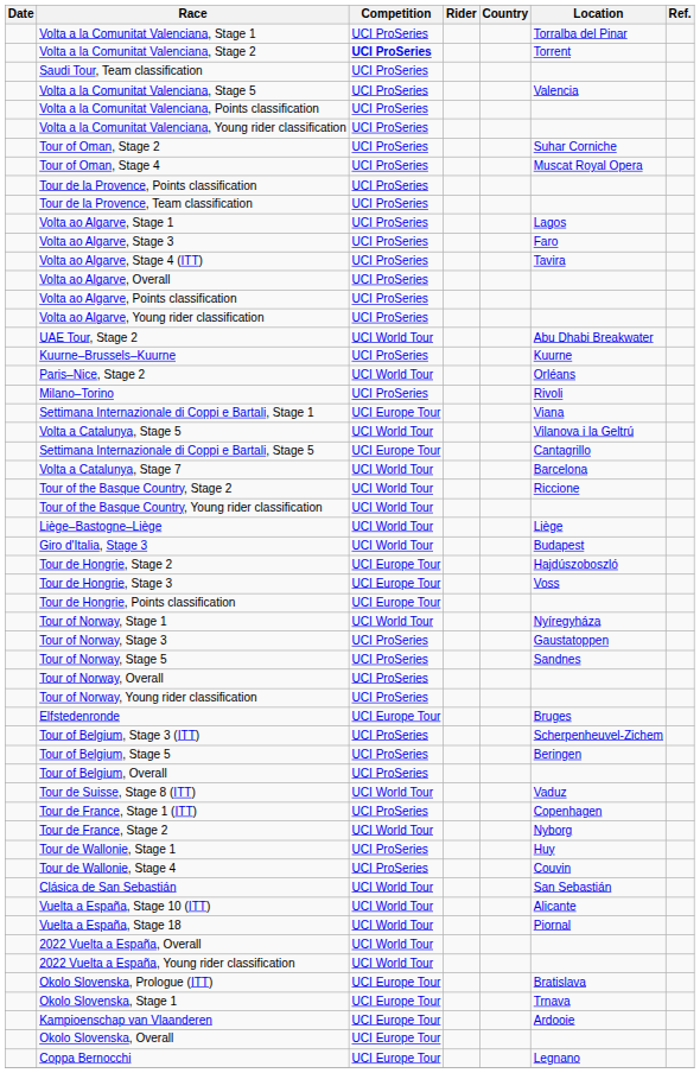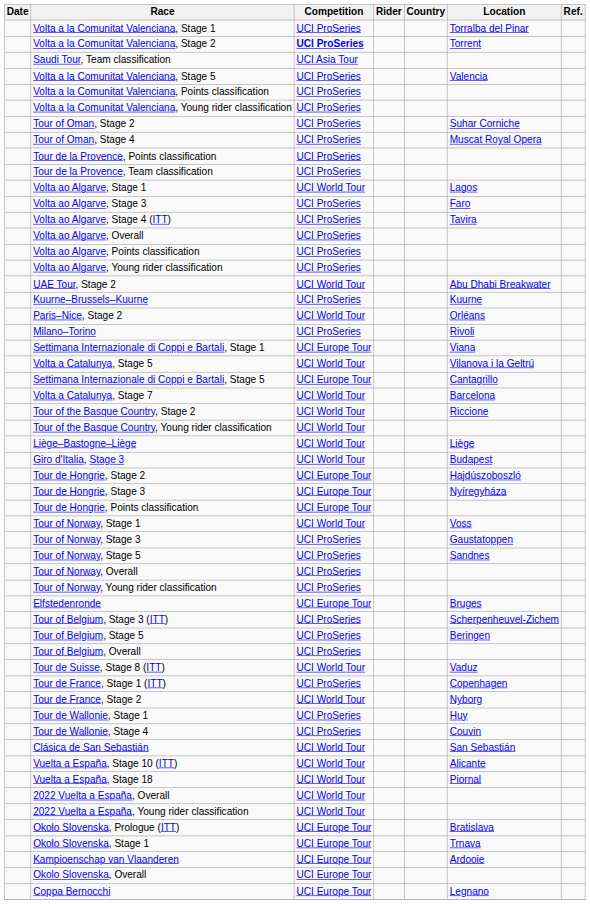 <table class="wikitable sortable">
 <tr>
 <th>Date</th>
 <th>Race</th>
 <th>Competition</th>
 <th>Rider</th>
 <th>Country</th>
 <th>Location</th>
 <th class="unsortable">Ref.</th>
 </tr>
 <tr>
 <td></td>
 <td><a href='#'>Volta a la Comunitat Valenciana</a>, Stage 1</td>
 <td><a href='#'>UCI ProSeries</a></td>
 <td></td>
 <td></td>
 <td><a href='#'>Torralba del Pinar</a></td>
 <td align="center"></td>
 </tr>
 <tr>
 <td></td>
 <td><a href='#'>Volta a la Comunitat Valenciana</a>, Stage 2</td>
 <td><strong><a href='#'>UCI ProSeries</a></strong></td>
 <td></td>
 <td></td>
 <td><a href='#'>Torrent</a></td>
 <td align="center"></td>
 </tr>
 <tr>
 <td></td>
 <td><a href='#'>Saudi Tour</a>, Team classification</td>
-<td><a href='#'>UCI ProSeries</a></td>
+<td><a href='#'>UCI Asia Tour</a></td>
 <td align="center"></td>
 <td></td>
 <td></td>
 <td align="center"></td>
 </tr>
 <tr>
 <td></td>
 <td><a href='#'>Volta a la Comunitat Valenciana</a>, Stage 5</td>
 <td><a href='#'>UCI ProSeries</a></td>
 <td></td>
 <td></td>
 <td><a href='#'>Valencia</a></td>
 <td align="center"></td>
 </tr>
 <tr>
 <td></td>
 <td><a href='#'>Volta a la Comunitat Valenciana</a>, Points classification</td>
 <td><a href='#'>UCI ProSeries</a></td>
 <td></td>
 <td></td>
 <td></td>
 <td align="center"></td>
 </tr>
 <tr>
 <td></td>
 <td><a href='#'>Volta a la Comunitat Valenciana</a>, Young rider classification</td>
 <td><a href='#'>UCI ProSeries</a></td>
 <td></td>
 <td></td>
 <td></td>
 <td align="center"></td>
 </tr>
 <tr>
 <td></td>
 <td><a href='#'>Tour of Oman</a>, Stage 2</td>
 <td><a href='#'>UCI ProSeries</a></td>
 <td></td>
 <td></td>
 <td><a href='#'>Suhar Corniche</a></td>
 <td align="center"></td>
 </tr>
 <tr>
 <td></td>
 <td><a href='#'>Tour of Oman</a>, Stage 4</td>
 <td><a href='#'>UCI ProSeries</a></td>
 <td></td>
 <td></td>
 <td><a href='#'>Muscat Royal Opera</a></td>
 <td align="center"></td>
 </tr>
 <tr>
 <td></td>
 <td><a href='#'>Tour de la Provence</a>, Points classification</td>
 <td><a href='#'>UCI ProSeries</a></td>
 <td></td>
 <td></td>
 <td></td>
 <td align="center"></td>
 </tr>
 <tr>
 <td></td>
 <td><a href='#'>Tour de la Provence</a>, Team classification</td>
 <td><a href='#'>UCI ProSeries</a></td>
 <td align="center"></td>
 <td></td>
 <td></td>
 <td align="center"></td>
 </tr>
 <tr>
 <td></td>
 <td><a href='#'>Volta ao Algarve</a>, Stage 1</td>
-<td><a href='#'>UCI ProSeries</a></td>
+<td><a href='#'>UCI World Tour</a></td>
 <td></td>
 <td></td>
 <td><a href='#'>Lagos</a></td>
 <td align="center"></td>
 </tr>
 <tr>
 <td></td>
 <td><a href='#'>Volta ao Algarve</a>, Stage 3</td>
 <td><a href='#'>UCI ProSeries</a></td>
 <td></td>
 <td></td>
 <td><a href='#'>Faro</a></td>
 <td align="center"></td>
 </tr>
 <tr>
 <td></td>
 <td><a href='#'>Volta ao Algarve</a>, Stage 4 (<a href='#'>ITT</a>)</td>
 <td><a href='#'>UCI ProSeries</a></td>
 <td></td>
 <td></td>
 <td><a href='#'>Tavira</a></td>
 <td align="center"></td>
 </tr>
 <tr>
 <td></td>
 <td><a href='#'>Volta ao Algarve</a>, Overall</td>
 <td><a href='#'>UCI ProSeries</a></td>
 <td></td>
 <td></td>
 <td></td>
 <td align="center"></td>
 </tr>
 <tr>
 <td></td>
 <td><a href='#'>Volta ao Algarve</a>, Points classification</td>
 <td><a href='#'>UCI ProSeries</a></td>
 <td></td>
 <td></td>
 <td></td>
 <td align="center"></td>
 </tr>
 <tr>
 <td></td>
 <td><a href='#'>Volta ao Algarve</a>, Young rider classification</td>
 <td><a href='#'>UCI ProSeries</a></td>
 <td></td>
 <td></td>
 <td></td>
 <td align="center"></td>
 </tr>
 <tr>
 <td></td>
 <td><a href='#'>UAE Tour</a>, Stage 2</td>
 <td><a href='#'>UCI World Tour</a></td>
 <td></td>
 <td></td>
 <td><a href='#'>Abu Dhabi Breakwater</a></td>
 <td align="center"></td>
 </tr>
 <tr>
 <td></td>
 <td><a href='#'>Kuurne–Brussels–Kuurne</a></td>
 <td><a href='#'>UCI ProSeries</a></td>
 <td></td>
 <td></td>
 <td><a href='#'>Kuurne</a></td>
 <td align="center"></td>
 </tr>
 <tr>
 <td></td>
 <td><a href='#'>Paris–Nice</a>, Stage 2</td>
 <td><a href='#'>UCI World Tour</a></td>
 <td></td>
 <td></td>
 <td><a href='#'>Orléans</a></td>
 <td align="center"></td>
 </tr>
 <tr>
 <td></td>
 <td><a href='#'>Milano–Torino</a></td>
 <td><a href='#'>UCI ProSeries</a></td>
 <td></td>
 <td></td>
 <td><a href='#'>Rivoli</a></td>
 <td align="center"></td>
 </tr>
 <tr>
 <td></td>
 <td><a href='#'>Settimana Internazionale di Coppi e Bartali</a>, Stage 1</td>
 <td><a href='#'>UCI Europe Tour</a></td>
 <td></td>
 <td></td>
 <td><a href='#'>Viana</a></td>
 <td align="center"></td>
 </tr>
 <tr>
 <td></td>
 <td><a href='#'>Volta a Catalunya</a>, Stage 5</td>
 <td><a href='#'>UCI World Tour</a></td>
 <td></td>
 <td></td>
 <td><a href='#'>Vilanova i la Geltrú</a></td>
 <td align="center"></td>
 </tr>
 <tr>
 <td></td>
 <td><a href='#'>Settimana Internazionale di Coppi e Bartali</a>, Stage 5</td>
 <td><a href='#'>UCI Europe Tour</a></td>
 <td></td>
 <td></td>
 <td><a href='#'>Cantagrillo</a></td>
 <td align="center"></td>
 </tr>
 <tr>
 <td></td>
 <td><a href='#'>Volta a Catalunya</a>, Stage 7</td>
 <td><a href='#'>UCI World Tour</a></td>
 <td></td>
 <td></td>
 <td><a href='#'>Barcelona</a></td>
 <td align="center"></td>
 </tr>
 <tr>
 <td></td>
 <td><a href='#'>Tour of the Basque Country</a>, Stage 2</td>
 <td><a href='#'>UCI World Tour</a></td>
 <td></td>
 <td></td>
 <td><a href='#'>Riccione</a></td>
 <td align="center"></td>
 </tr>
 <tr>
 <td></td>
 <td><a href='#'>Tour of the Basque Country</a>, Young rider classification</td>
 <td><a href='#'>UCI World Tour</a></td>
 <td></td>
 <td></td>
 <td></td>
 <td align="center"></td>
 </tr>
 <tr>
 <td></td>
 <td><a href='#'>Liège–Bastogne–Liège</a></td>
 <td><a href='#'>UCI World Tour</a></td>
 <td></td>
 <td></td>
 <td><a href='#'>Liège</a></td>
 <td align="center"></td>
 </tr>
 <tr>
 <td></td>
 <td><a href='#'>Giro d'Italia</a>, <a href='#'>Stage 3</a></td>
 <td><a href='#'>UCI World Tour</a></td>
 <td></td>
 <td></td>
 <td><a href='#'>Budapest</a></td>
 <td align="center"></td>
 </tr>
 <tr>
 <td></td>
 <td><a href='#'>Tour de Hongrie</a>, Stage 2</td>
 <td><a href='#'>UCI Europe Tour</a></td>
 <td></td>
 <td></td>
 <td><a href='#'>Hajdúszoboszló</a></td>
 <td align="center"></td>
 </tr>
 <tr>
 <td></td>
 <td><a href='#'>Tour de Hongrie</a>, Stage 3</td>
 <td><a href='#'>UCI Europe Tour</a></td>
 <td></td>
 <td></td>
-<td><a href='#'>Voss</a></td>
+<td><a href='#'>Nyíregyháza</a></td>
 <td align="center"></td>
 </tr>
 <tr>
 <td></td>
 <td><a href='#'>Tour de Hongrie</a>, Points classification</td>
 <td><a href='#'>UCI Europe Tour</a></td>
 <td></td>
 <td></td>
 <td></td>
 <td align="center"></td>
 </tr>
 <tr>
 <td></td>
 <td><a href='#'>Tour of Norway</a>, Stage 1</td>
 <td><a href='#'>UCI World Tour</a></td>
 <td></td>
 <td></td>
-<td><a href='#'>Nyíregyháza</a></td>
+<td><a href='#'>Voss</a></td>
 <td align="center"></td>
 </tr>
 <tr>
 <td></td>
 <td><a href='#'>Tour of Norway</a>, Stage 3</td>
 <td><a href='#'>UCI ProSeries</a></td>
 <td></td>
 <td></td>
 <td><a href='#'>Gaustatoppen</a></td>
 <td align="center"></td>
 </tr>
 <tr>
 <td></td>
 <td><a href='#'>Tour of Norway</a>, Stage 5</td>
 <td><a href='#'>UCI ProSeries</a></td>
 <td></td>
 <td></td>
 <td><a href='#'>Sandnes</a></td>
 <td align="center"></td>
 </tr>
 <tr>
 <td></td>
 <td><a href='#'>Tour of Norway</a>, Overall</td>
 <td><a href='#'>UCI ProSeries</a></td>
 <td></td>
 <td></td>
 <td></td>
 <td align="center"></td>
 </tr>
 <tr>
 <td></td>
 <td><a href='#'>Tour of Norway</a>, Young rider classification</td>
 <td><a href='#'>UCI ProSeries</a></td>
 <td></td>
 <td></td>
 <td></td>
 <td align="center"></td>
 </tr>
 <tr>
 <td></td>
 <td><a href='#'>Elfstedenronde</a></td>
 <td><a href='#'>UCI Europe Tour</a></td>
 <td></td>
 <td></td>
 <td><a href='#'>Bruges</a></td>
 <td></td>
 </tr>
 <tr>
 <td></td>
 <td><a href='#'>Tour of Belgium</a>, Stage 3 (<a href='#'>ITT</a>)</td>
 <td><a href='#'>UCI ProSeries</a></td>
 <td></td>
 <td></td>
 <td><a href='#'>Scherpenheuvel-Zichem</a></td>
 <td></td>
 </tr>
 <tr>
 <td></td>
 <td><a href='#'>Tour of Belgium</a>, Stage 5</td>
 <td><a href='#'>UCI ProSeries</a></td>
 <td></td>
 <td></td>
 <td><a href='#'>Beringen</a></td>
 <td></td>
 </tr>
 <tr>
 <td></td>
 <td><a href='#'>Tour of Belgium</a>, Overall</td>
 <td><a href='#'>UCI ProSeries</a></td>
 <td></td>
 <td></td>
 <td></td>
 </tr>
 <tr>
 <td></td>
 <td><a href='#'>Tour de Suisse</a>, Stage 8 (<a href='#'>ITT</a>)</td>
 <td><a href='#'>UCI World Tour</a></td>
 <td></td>
 <td></td>
 <td><a href='#'>Vaduz</a></td>
 <td></td>
 </tr>
 <tr>
 <td></td>
 <td><a href='#'>Tour de France</a>, Stage 1 (<a href='#'>ITT</a>)</td>
 <td><a href='#'>UCI ProSeries</a></td>
 <td></td>
 <td></td>
 <td><a href='#'>Copenhagen</a></td>
 <td></td>
 </tr>
 <tr>
 <td></td>
 <td><a href='#'>Tour de France</a>, Stage 2</td>
 <td><a href='#'>UCI World Tour</a></td>
 <td></td>
 <td></td>
 <td><a href='#'>Nyborg</a></td>
 <td></td>
 </tr>
 <tr>
 <td></td>
 <td><a href='#'>Tour de Wallonie</a>, Stage 1</td>
 <td><a href='#'>UCI ProSeries</a></td>
 <td></td>
 <td></td>
 <td><a href='#'>Huy</a></td>
 <td></td>
 </tr>
 <tr>
 <td></td>
 <td><a href='#'>Tour de Wallonie</a>, Stage 4</td>
 <td><a href='#'>UCI ProSeries</a></td>
 <td></td>
 <td></td>
 <td><a href='#'>Couvin</a></td>
 <td></td>
 </tr>
 <tr>
 <td></td>
 <td><a href='#'>Clásica de San Sebastián</a></td>
 <td><a href='#'>UCI World Tour</a></td>
 <td></td>
 <td></td>
 <td><a href='#'>San Sebastián</a></td>
 <td></td>
 </tr>
 <tr>
 <td></td>
 <td><a href='#'>Vuelta a España</a>, Stage 10 (<a href='#'>ITT</a>)</td>
 <td><a href='#'>UCI World Tour</a></td>
 <td></td>
 <td></td>
 <td><a href='#'>Alicante</a></td>
 <td></td>
 </tr>
 <tr>
 <td></td>
 <td><a href='#'>Vuelta a España</a>, Stage 18</td>
 <td><a href='#'>UCI World Tour</a></td>
 <td></td>
 <td></td>
 <td><a href='#'>Piornal</a></td>
 <td></td>
 </tr>
 <tr>
 <td></td>
 <td><a href='#'>2022 Vuelta a España</a>, Overall</td>
 <td><a href='#'>UCI World Tour</a></td>
 <td></td>
 <td></td>
 <td></td>
 <td></td>
 </tr>
 <tr>
 <td></td>
 <td><a href='#'>2022 Vuelta a España</a>, Young rider classification</td>
 <td><a href='#'>UCI World Tour</a></td>
 <td></td>
 <td></td>
 <td></td>
 <td></td>
 </tr>
 <tr>
 <td></td>
 <td><a href='#'>Okolo Slovenska</a>, Prologue (<a href='#'>ITT</a>)</td>
 <td><a href='#'>UCI Europe Tour</a></td>
 <td></td>
 <td></td>
 <td><a href='#'>Bratislava</a></td>
 <td></td>
 </tr>
 <tr>
 <td></td>
 <td><a href='#'>Okolo Slovenska</a>, Stage 1</td>
 <td><a href='#'>UCI Europe Tour</a></td>
 <td></td>
 <td></td>
 <td><a href='#'>Trnava</a></td>
 <td></td>
 </tr>
 <tr>
 <td></td>
 <td><a href='#'>Kampioenschap van Vlaanderen</a></td>
 <td><a href='#'>UCI Europe Tour</a></td>
 <td></td>
 <td></td>
 <td><a href='#'>Ardooie</a></td>
 <td></td>
 </tr>
 <tr>
 <td></td>
 <td><a href='#'>Okolo Slovenska</a>, Overall</td>
 <td><a href='#'>UCI Europe Tour</a></td>
 <td></td>
 <td></td>
 <td></td>
 <td></td>
 </tr>
 <tr>
 <td></td>
 <td><a href='#'>Coppa Bernocchi</a></td>
 <td><a href='#'>UCI Europe Tour</a></td>
 <td></td>
 <td></td>
 <td><a href='#'>Legnano</a></td>
 <td></td>
 </tr>
 <tr>
 </tr>
 </table>
